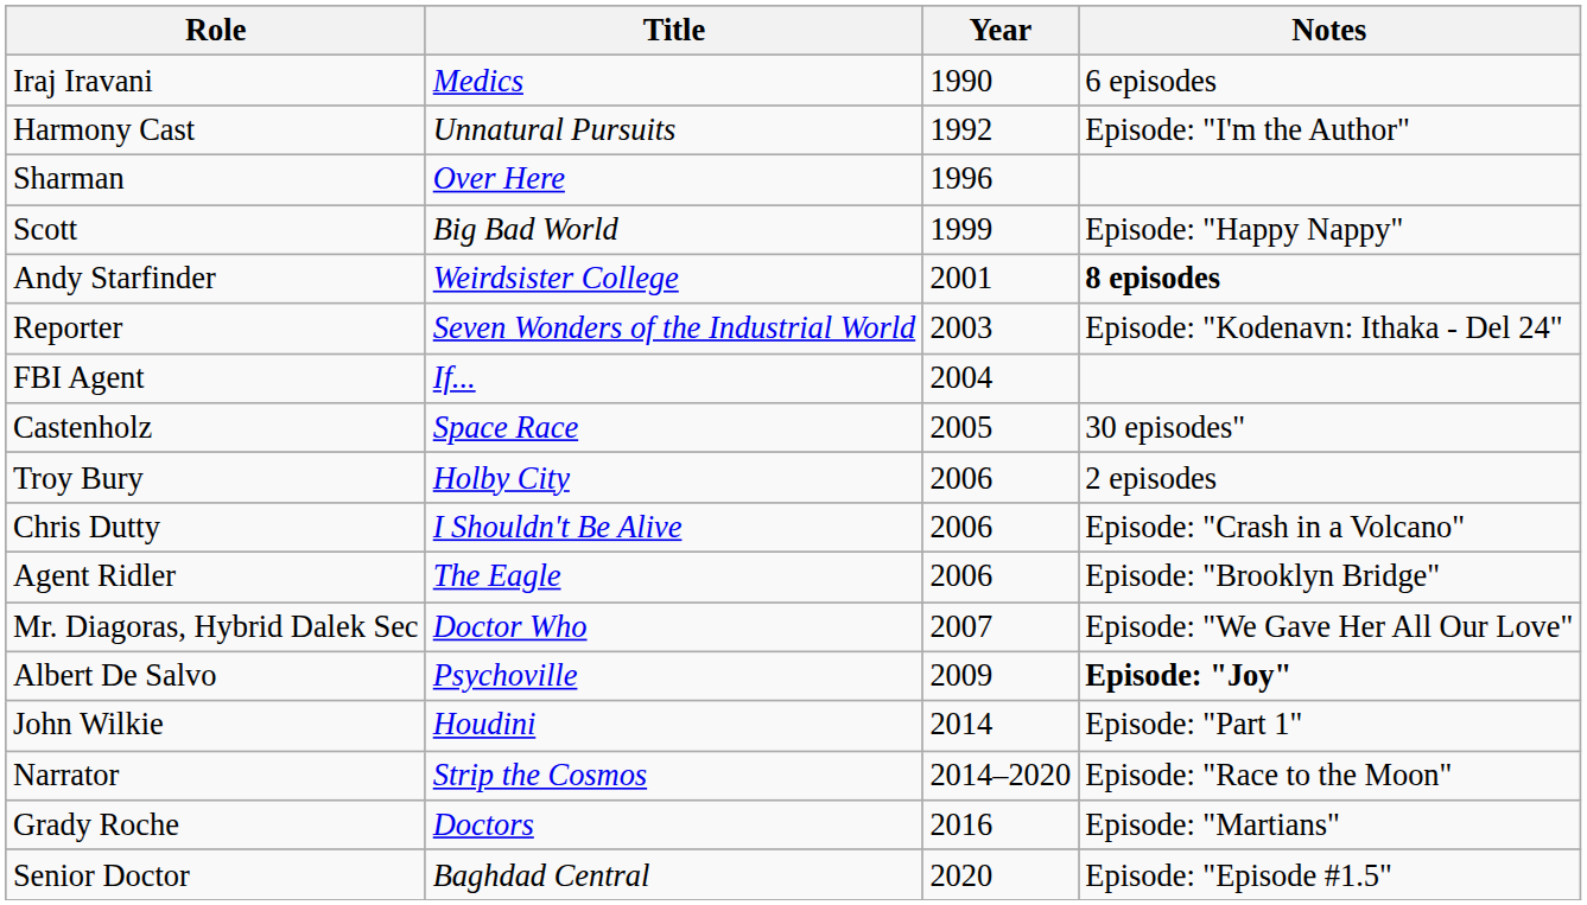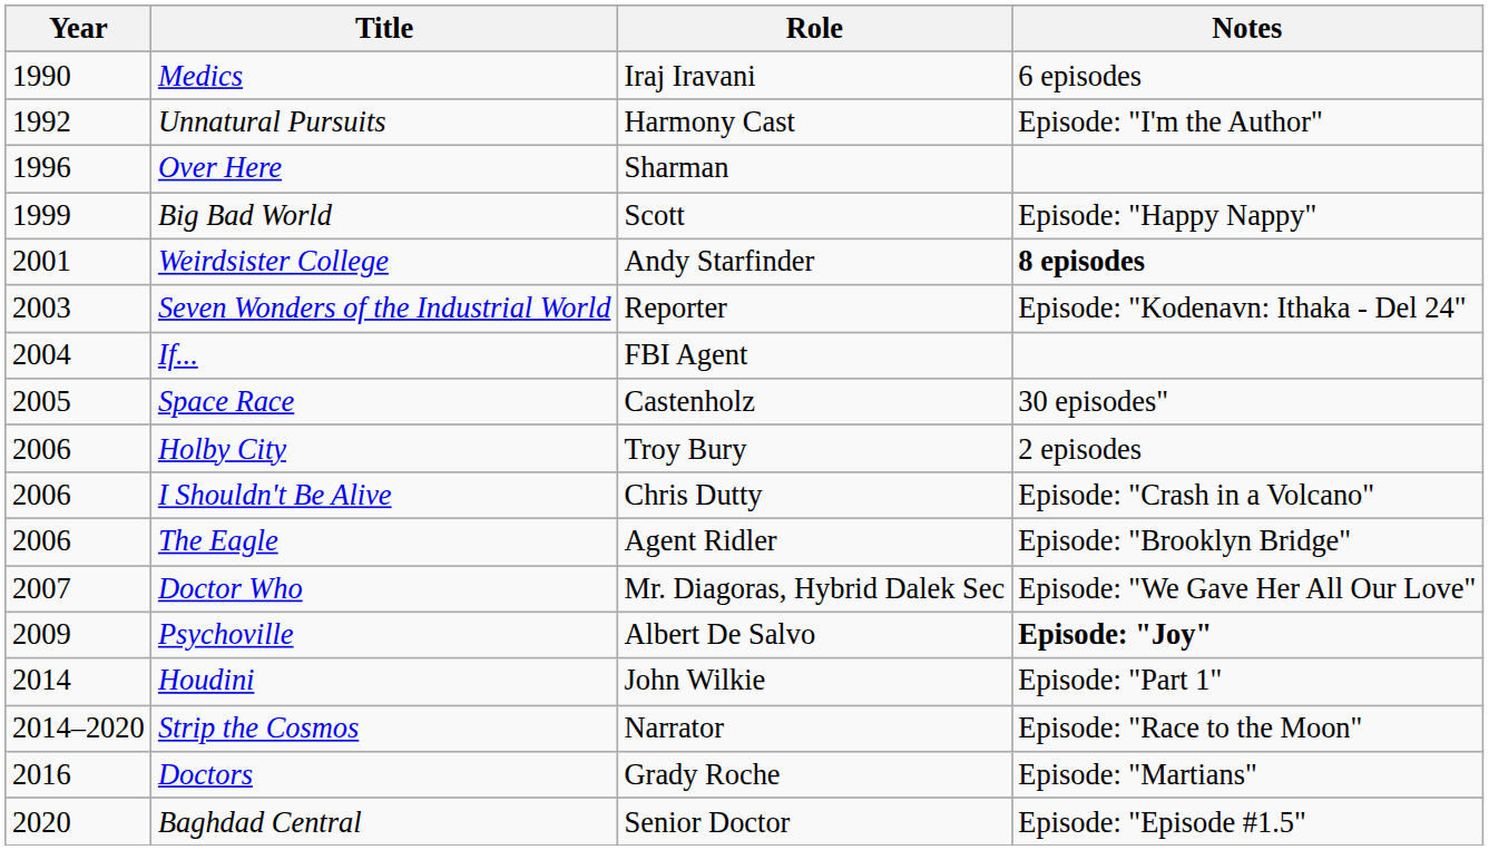 <table class="wikitable sortable">
 <tr>
+<th>Year</th>
+<th>Title</th>
 <th>Role</th>
-<th>Title</th>
-<th>Year</th>
 <th>Notes</th>
 </tr>
 <tr>
+<td>1990</td>
+<td><em><a href='#'>Medics</a></em></td>
 <td>Iraj Iravani</td>
-<td><em><a href='#'>Medics</a></em></td>
-<td>1990</td>
 <td>6 episodes</td>
 </tr>
 <tr>
+<td>1992</td>
+<td><em>Unnatural Pursuits</em></td>
 <td>Harmony Cast</td>
-<td><em>Unnatural Pursuits</em></td>
-<td>1992</td>
 <td>Episode: "I'm the Author"</td>
 </tr>
 <tr>
+<td>1996</td>
+<td><em><a href='#'>Over Here</a></em></td>
 <td>Sharman</td>
-<td><em><a href='#'>Over Here</a></em></td>
-<td>1996</td>
 <td></td>
 </tr>
 <tr>
+<td>1999</td>
+<td><em>Big Bad World</em></td>
 <td>Scott</td>
-<td><em>Big Bad World</em></td>
-<td>1999</td>
 <td>Episode: "Happy Nappy"</td>
 </tr>
 <tr>
+<td>2001</td>
+<td><em><a href='#'>Weirdsister College</a></em></td>
 <td>Andy Starfinder</td>
-<td><em><a href='#'>Weirdsister College</a></em></td>
-<td>2001</td>
 <td><strong>8 episodes</strong></td>
 </tr>
 <tr>
+<td>2003</td>
+<td><em><a href='#'>Seven Wonders of the Industrial World</a></em></td>
 <td>Reporter</td>
-<td><em><a href='#'>Seven Wonders of the Industrial World</a></em></td>
-<td>2003</td>
 <td>Episode: "Kodenavn: Ithaka - Del 24"</td>
 </tr>
 <tr>
+<td>2004</td>
+<td><em><a href='#'>If...</a></em></td>
 <td>FBI Agent</td>
-<td><em><a href='#'>If...</a></em></td>
-<td>2004</td>
 <td></td>
 </tr>
 <tr>
+<td>2005</td>
+<td><em><a href='#'>Space Race</a></em></td>
 <td>Castenholz</td>
-<td><em><a href='#'>Space Race</a></em></td>
-<td>2005</td>
 <td>30 episodes"</td>
 </tr>
 <tr>
+<td>2006</td>
+<td><em><a href='#'>Holby City</a></em></td>
 <td>Troy Bury</td>
-<td><em><a href='#'>Holby City</a></em></td>
-<td>2006</td>
 <td>2 episodes</td>
 </tr>
 <tr>
+<td>2006</td>
+<td><em><a href='#'>I Shouldn't Be Alive</a></em></td>
 <td>Chris Dutty</td>
-<td><em><a href='#'>I Shouldn't Be Alive</a></em></td>
-<td>2006</td>
 <td>Episode: "Crash in a Volcano"</td>
 </tr>
 <tr>
+<td>2006</td>
+<td><em><a href='#'>The Eagle</a></em></td>
 <td>Agent Ridler</td>
-<td><em><a href='#'>The Eagle</a></em></td>
-<td>2006</td>
 <td>Episode: "Brooklyn Bridge"</td>
 </tr>
 <tr>
+<td>2007</td>
+<td><em><a href='#'>Doctor Who</a></em></td>
 <td>Mr. Diagoras, Hybrid Dalek Sec</td>
-<td><em><a href='#'>Doctor Who</a></em></td>
-<td>2007</td>
 <td>Episode: "We Gave Her All Our Love"</td>
 </tr>
 <tr>
+<td>2009</td>
+<td><em><a href='#'>Psychoville</a></em></td>
 <td>Albert De Salvo</td>
-<td><em><a href='#'>Psychoville</a></em></td>
-<td>2009</td>
 <td><strong>Episode: "Joy"</strong></td>
 </tr>
 <tr>
+<td>2014</td>
+<td><em><a href='#'>Houdini</a></em></td>
 <td>John Wilkie</td>
-<td><em><a href='#'>Houdini</a></em></td>
-<td>2014</td>
 <td>Episode: "Part 1"</td>
 </tr>
 <tr>
+<td>2014–2020</td>
+<td><em><a href='#'>Strip the Cosmos</a></em></td>
 <td>Narrator</td>
-<td><em><a href='#'>Strip the Cosmos</a></em></td>
-<td>2014–2020</td>
 <td>Episode: "Race to the Moon"</td>
 </tr>
 <tr>
+<td>2016</td>
+<td><em><a href='#'>Doctors</a></em></td>
 <td>Grady Roche</td>
-<td><em><a href='#'>Doctors</a></em></td>
-<td>2016</td>
 <td>Episode: "Martians"</td>
 </tr>
 <tr>
+<td>2020</td>
+<td><em>Baghdad Central</em></td>
 <td>Senior Doctor</td>
-<td><em>Baghdad Central</em></td>
-<td>2020</td>
 <td>Episode: "Episode #1.5"</td>
 </tr>
 </table>
